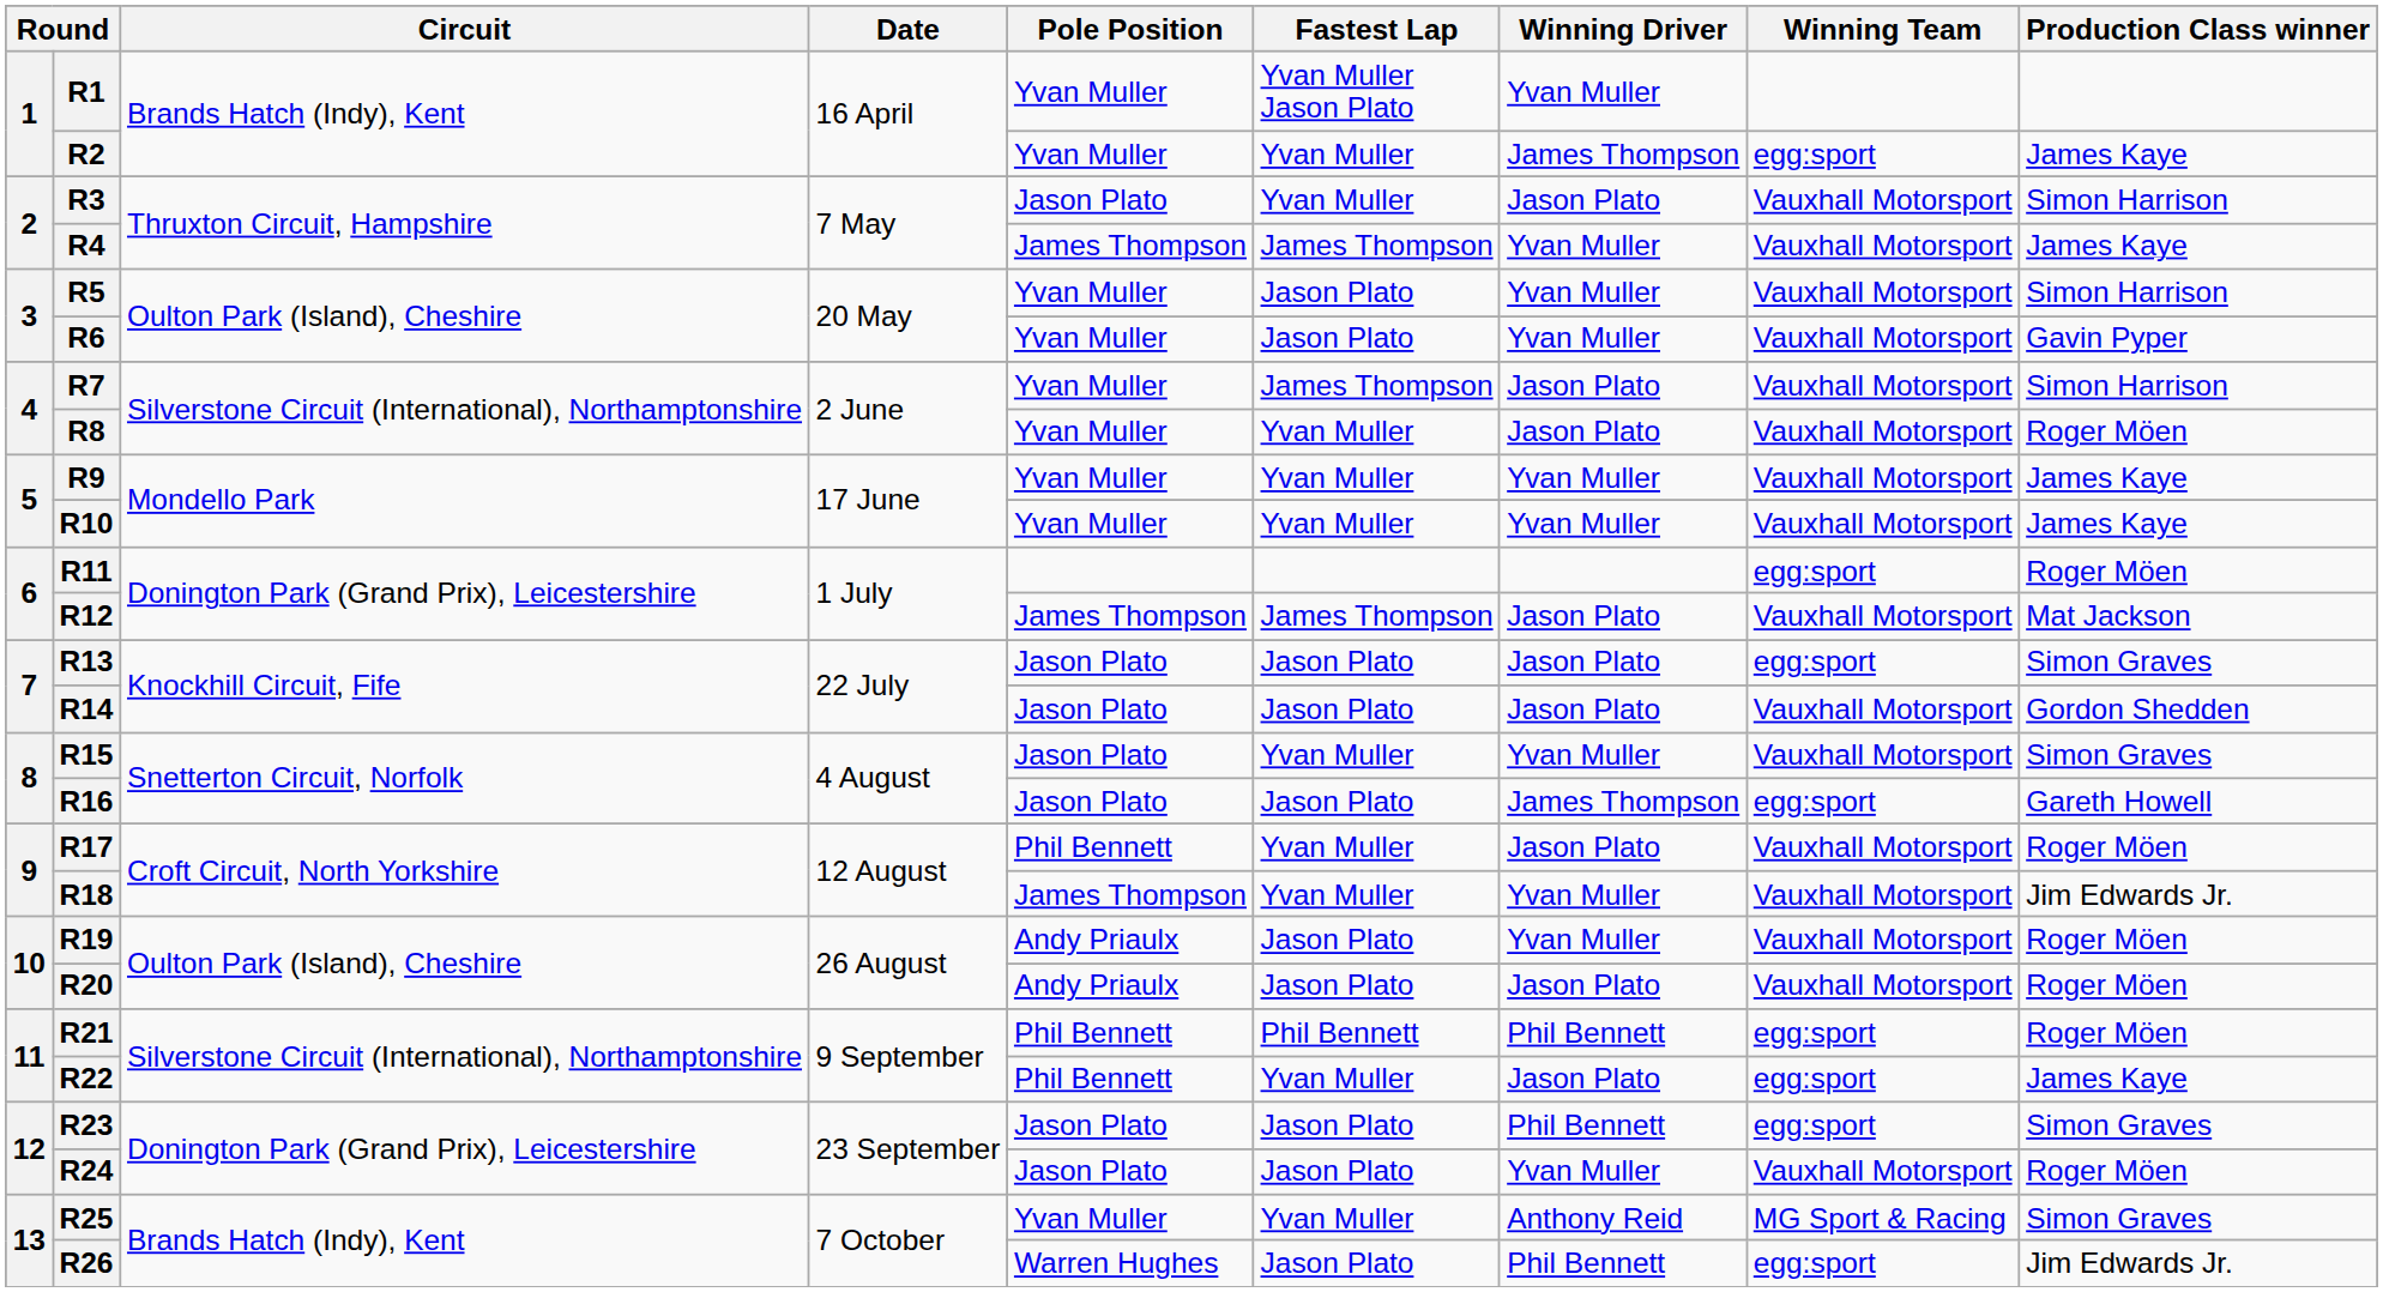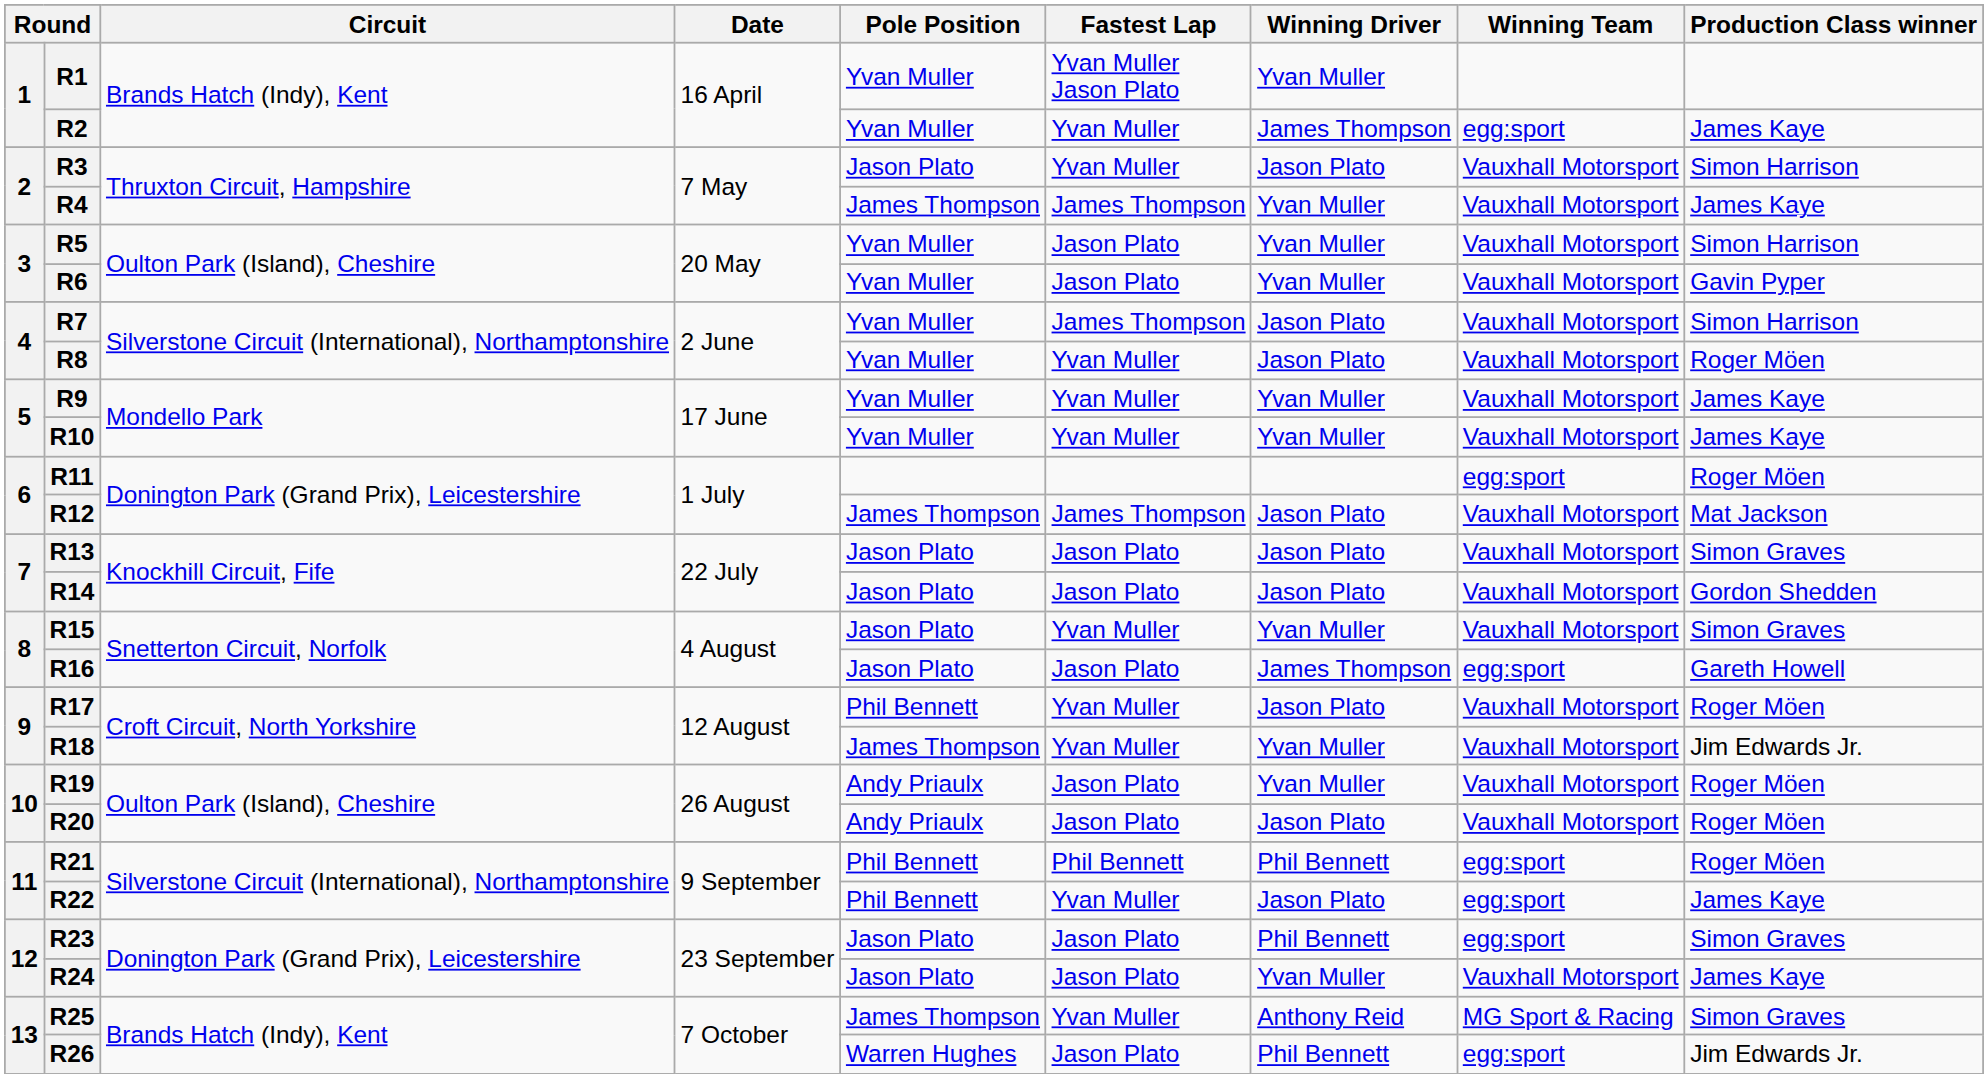 <table class="wikitable" style="font-size: 85%">
 <tr>
 <th colspan=2>Round</th>
 <th>Circuit</th>
 <th>Date</th>
 <th>Pole Position</th>
 <th>Fastest Lap</th>
 <th>Winning Driver</th>
 <th>Winning Team</th>
 <th nowrap>Production Class winner</th>
 </tr>
 <tr>
 <th rowspan=2>1</th>
 <th>R1</th>
 <td rowspan=2><a href='#'>Brands Hatch</a> (Indy), <a href='#'>Kent</a></td>
 <td rowspan=2>16 April</td>
 <td> <a href='#'>Yvan Muller</a></td>
 <td> <a href='#'>Yvan Muller</a><br> <a href='#'>Jason Plato</a></td>
 <td> <a href='#'>Yvan Muller</a></td>
 <td></td>
 <td></td>
 </tr>
 <tr>
 <th>R2</th>
 <td> <a href='#'>Yvan Muller</a></td>
 <td> <a href='#'>Yvan Muller</a></td>
 <td nowrap> <a href='#'>James Thompson</a></td>
 <td><a href='#'>egg:sport</a></td>
 <td> <a href='#'>James Kaye</a></td>
 </tr>
 <tr>
 <th rowspan=2>2</th>
 <th>R3</th>
 <td rowspan=2><a href='#'>Thruxton Circuit</a>, <a href='#'>Hampshire</a></td>
 <td rowspan=2>7 May</td>
 <td> <a href='#'>Jason Plato</a></td>
 <td> <a href='#'>Yvan Muller</a></td>
 <td> <a href='#'>Jason Plato</a></td>
 <td><a href='#'>Vauxhall Motorsport</a></td>
 <td> <a href='#'>Simon Harrison</a></td>
 </tr>
 <tr>
 <th>R4</th>
 <td nowrap> <a href='#'>James Thompson</a></td>
 <td nowrap> <a href='#'>James Thompson</a></td>
 <td> <a href='#'>Yvan Muller</a></td>
 <td><a href='#'>Vauxhall Motorsport</a></td>
 <td> <a href='#'>James Kaye</a></td>
 </tr>
 <tr>
 <th rowspan=2>3</th>
 <th>R5</th>
 <td rowspan=2><a href='#'>Oulton Park</a> (Island), <a href='#'>Cheshire</a></td>
 <td rowspan=2>20 May</td>
 <td> <a href='#'>Yvan Muller</a></td>
 <td> <a href='#'>Jason Plato</a></td>
 <td> <a href='#'>Yvan Muller</a></td>
 <td><a href='#'>Vauxhall Motorsport</a></td>
 <td> <a href='#'>Simon Harrison</a></td>
 </tr>
 <tr>
 <th>R6</th>
 <td> <a href='#'>Yvan Muller</a></td>
 <td> <a href='#'>Jason Plato</a></td>
 <td> <a href='#'>Yvan Muller</a></td>
 <td><a href='#'>Vauxhall Motorsport</a></td>
 <td> <a href='#'>Gavin Pyper</a></td>
 </tr>
 <tr>
 <th rowspan=2>4</th>
 <th>R7</th>
 <td rowspan=2 nowrap><a href='#'>Silverstone Circuit</a> (International), <a href='#'>Northamptonshire</a></td>
 <td rowspan=2>2 June</td>
 <td> <a href='#'>Yvan Muller</a></td>
 <td> <a href='#'>James Thompson</a></td>
 <td> <a href='#'>Jason Plato</a></td>
 <td><a href='#'>Vauxhall Motorsport</a></td>
 <td> <a href='#'>Simon Harrison</a></td>
 </tr>
 <tr>
 <th>R8</th>
 <td> <a href='#'>Yvan Muller</a></td>
 <td> <a href='#'>Yvan Muller</a></td>
 <td> <a href='#'>Jason Plato</a></td>
 <td><a href='#'>Vauxhall Motorsport</a></td>
 <td> <a href='#'>Roger Möen</a></td>
 </tr>
 <tr>
 <th rowspan=2>5</th>
 <th>R9</th>
 <td rowspan=2><a href='#'>Mondello Park</a></td>
 <td rowspan=2>17 June</td>
 <td> <a href='#'>Yvan Muller</a></td>
 <td> <a href='#'>Yvan Muller</a></td>
 <td> <a href='#'>Yvan Muller</a></td>
 <td><a href='#'>Vauxhall Motorsport</a></td>
 <td> <a href='#'>James Kaye</a></td>
 </tr>
 <tr>
 <th>R10</th>
 <td> <a href='#'>Yvan Muller</a></td>
 <td> <a href='#'>Yvan Muller</a></td>
 <td> <a href='#'>Yvan Muller</a></td>
 <td><a href='#'>Vauxhall Motorsport</a></td>
 <td> <a href='#'>James Kaye</a></td>
 </tr>
 <tr>
 <th rowspan=2>6</th>
 <th>R11</th>
 <td rowspan=2><a href='#'>Donington Park</a> (Grand Prix), <a href='#'>Leicestershire</a></td>
 <td rowspan=2>1 July</td>
 <td></td>
 <td></td>
 <td></td>
 <td><a href='#'>egg:sport</a></td>
 <td> <a href='#'>Roger Möen</a></td>
 </tr>
 <tr>
 <th>R12</th>
 <td> <a href='#'>James Thompson</a></td>
 <td> <a href='#'>James Thompson</a></td>
 <td> <a href='#'>Jason Plato</a></td>
 <td><a href='#'>Vauxhall Motorsport</a></td>
 <td> <a href='#'>Mat Jackson</a></td>
 </tr>
 <tr>
 <th rowspan=2>7</th>
 <th>R13</th>
 <td rowspan=2><a href='#'>Knockhill Circuit</a>, <a href='#'>Fife</a></td>
 <td rowspan=2>22 July</td>
 <td> <a href='#'>Jason Plato</a></td>
 <td> <a href='#'>Jason Plato</a></td>
 <td> <a href='#'>Jason Plato</a></td>
-<td><a href='#'>egg:sport</a></td>
+<td><a href='#'>Vauxhall Motorsport</a></td>
 <td> <a href='#'>Simon Graves</a></td>
 </tr>
 <tr>
 <th>R14</th>
 <td> <a href='#'>Jason Plato</a></td>
 <td> <a href='#'>Jason Plato</a></td>
 <td> <a href='#'>Jason Plato</a></td>
 <td nowrap><a href='#'>Vauxhall Motorsport</a></td>
 <td nowrap> <a href='#'>Gordon Shedden</a></td>
 </tr>
 <tr>
 <th rowspan=2>8</th>
 <th>R15</th>
 <td rowspan=2><a href='#'>Snetterton Circuit</a>, <a href='#'>Norfolk</a></td>
 <td rowspan=2>4 August</td>
 <td> <a href='#'>Jason Plato</a></td>
 <td> <a href='#'>Yvan Muller</a></td>
 <td> <a href='#'>Yvan Muller</a></td>
 <td><a href='#'>Vauxhall Motorsport</a></td>
 <td> <a href='#'>Simon Graves</a></td>
 </tr>
 <tr>
 <th>R16</th>
 <td> <a href='#'>Jason Plato</a></td>
 <td> <a href='#'>Jason Plato</a></td>
 <td> <a href='#'>James Thompson</a></td>
 <td><a href='#'>egg:sport</a></td>
 <td> <a href='#'>Gareth Howell</a></td>
 </tr>
 <tr>
 <th rowspan=2>9</th>
 <th>R17</th>
 <td rowspan=2><a href='#'>Croft Circuit</a>, <a href='#'>North Yorkshire</a></td>
 <td rowspan=2>12 August</td>
 <td> <a href='#'>Phil Bennett</a></td>
 <td> <a href='#'>Yvan Muller</a></td>
 <td> <a href='#'>Jason Plato</a></td>
 <td><a href='#'>Vauxhall Motorsport</a></td>
 <td> <a href='#'>Roger Möen</a></td>
 </tr>
 <tr>
 <th>R18</th>
 <td> <a href='#'>James Thompson</a></td>
 <td> <a href='#'>Yvan Muller</a></td>
 <td> <a href='#'>Yvan Muller</a></td>
 <td><a href='#'>Vauxhall Motorsport</a></td>
 <td> Jim Edwards Jr.</td>
 </tr>
 <tr>
 <th rowspan=2>10</th>
 <th>R19</th>
 <td rowspan=2><a href='#'>Oulton Park</a> (Island), <a href='#'>Cheshire</a></td>
 <td rowspan=2>26 August</td>
 <td> <a href='#'>Andy Priaulx</a></td>
 <td> <a href='#'>Jason Plato</a></td>
 <td> <a href='#'>Yvan Muller</a></td>
 <td><a href='#'>Vauxhall Motorsport</a></td>
 <td> <a href='#'>Roger Möen</a></td>
 </tr>
 <tr>
 <th>R20</th>
 <td> <a href='#'>Andy Priaulx</a></td>
 <td> <a href='#'>Jason Plato</a></td>
 <td> <a href='#'>Jason Plato</a></td>
 <td><a href='#'>Vauxhall Motorsport</a></td>
 <td> <a href='#'>Roger Möen</a></td>
 </tr>
 <tr>
 <th rowspan=2>11</th>
 <th>R21</th>
 <td rowspan=2><a href='#'>Silverstone Circuit</a> (International), <a href='#'>Northamptonshire</a></td>
 <td rowspan=2>9 September</td>
 <td> <a href='#'>Phil Bennett</a></td>
 <td> <a href='#'>Phil Bennett</a></td>
 <td> <a href='#'>Phil Bennett</a></td>
 <td><a href='#'>egg:sport</a></td>
 <td> <a href='#'>Roger Möen</a></td>
 </tr>
 <tr>
 <th>R22</th>
 <td> <a href='#'>Phil Bennett</a></td>
 <td> <a href='#'>Yvan Muller</a></td>
 <td> <a href='#'>Jason Plato</a></td>
 <td><a href='#'>egg:sport</a></td>
 <td> <a href='#'>James Kaye</a></td>
 </tr>
 <tr>
 <th rowspan=2>12</th>
 <th>R23</th>
 <td rowspan=2><a href='#'>Donington Park</a> (Grand Prix), <a href='#'>Leicestershire</a></td>
 <td rowspan=2 nowrap>23 September</td>
 <td> <a href='#'>Jason Plato</a></td>
 <td> <a href='#'>Jason Plato</a></td>
 <td> <a href='#'>Phil Bennett</a></td>
 <td><a href='#'>egg:sport</a></td>
 <td> <a href='#'>Simon Graves</a></td>
 </tr>
 <tr>
 <th>R24</th>
 <td> <a href='#'>Jason Plato</a></td>
 <td> <a href='#'>Jason Plato</a></td>
 <td> <a href='#'>Yvan Muller</a></td>
 <td><a href='#'>Vauxhall Motorsport</a></td>
-<td> <a href='#'>Roger Möen</a></td>
+<td> <a href='#'>James Kaye</a></td>
 </tr>
 <tr>
 <th rowspan=2>13</th>
 <th>R25</th>
 <td rowspan=2><a href='#'>Brands Hatch</a> (Indy), <a href='#'>Kent</a></td>
 <td rowspan=2>7 October</td>
-<td> <a href='#'>Yvan Muller</a></td>
+<td> <a href='#'>James Thompson</a></td>
 <td> <a href='#'>Yvan Muller</a></td>
 <td> <a href='#'>Anthony Reid</a></td>
 <td><a href='#'>MG Sport & Racing</a></td>
 <td> <a href='#'>Simon Graves</a></td>
 </tr>
 <tr>
 <th>R26</th>
 <td> <a href='#'>Warren Hughes</a></td>
 <td> <a href='#'>Jason Plato</a></td>
 <td> <a href='#'>Phil Bennett</a></td>
 <td><a href='#'>egg:sport</a></td>
 <td> Jim Edwards Jr.</td>
 </tr>
 <tr>
 </tr>
 </table>
